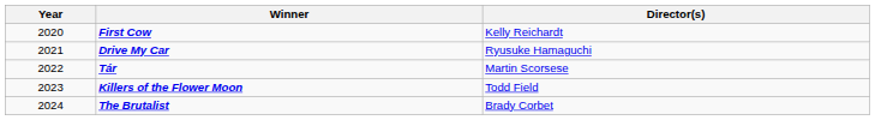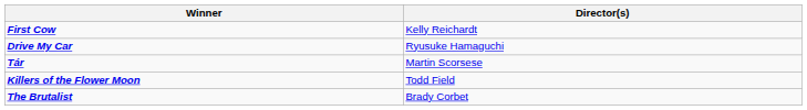 <table class="wikitable" width="95%" cellpadding="5">
 <tr>
-<th width="100"><strong>Year</strong></th>
 <th width="450"><strong>Winner</strong></th>
 <th width="450"><strong>Director(s)</strong></th>
 </tr>
 <tr>
-<td style="text-align:center;">2020</td>
 <td><strong><em><a href='#'>First Cow</a></em></strong></td>
 <td><a href='#'>Kelly Reichardt</a></td>
 </tr>
 <tr>
-<td style="text-align:center;">2021</td>
 <td><strong><em><a href='#'>Drive My Car</a></em></strong></td>
 <td><a href='#'>Ryusuke Hamaguchi</a></td>
 </tr>
 <tr>
-<td style="text-align:center;">2022</td>
 <td><strong><em><a href='#'>Tár</a></em></strong></td>
 <td><a href='#'>Martin Scorsese</a></td>
 </tr>
 <tr>
-<td style="text-align:center;">2023</td>
 <td><strong><em><a href='#'>Killers of the Flower Moon</a></em></strong></td>
 <td><a href='#'>Todd Field</a></td>
 </tr>
 <tr>
-<td style="text-align:center;">2024</td>
 <td><strong><em><a href='#'>The Brutalist</a></em></strong></td>
 <td><a href='#'>Brady Corbet</a></td>
 </tr>
 </table>
